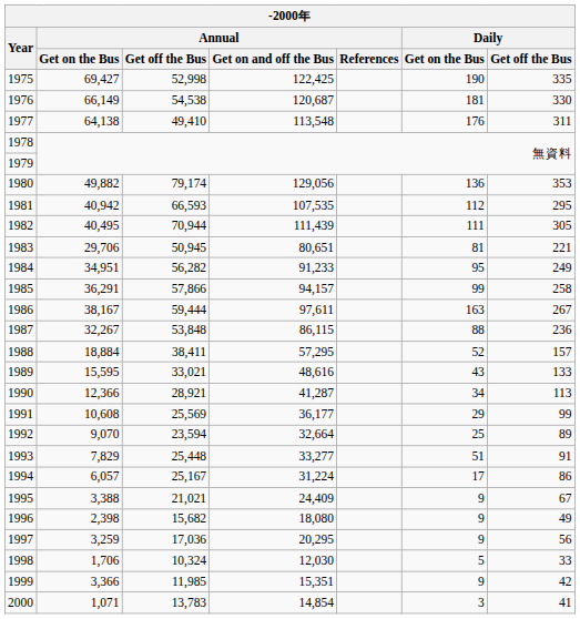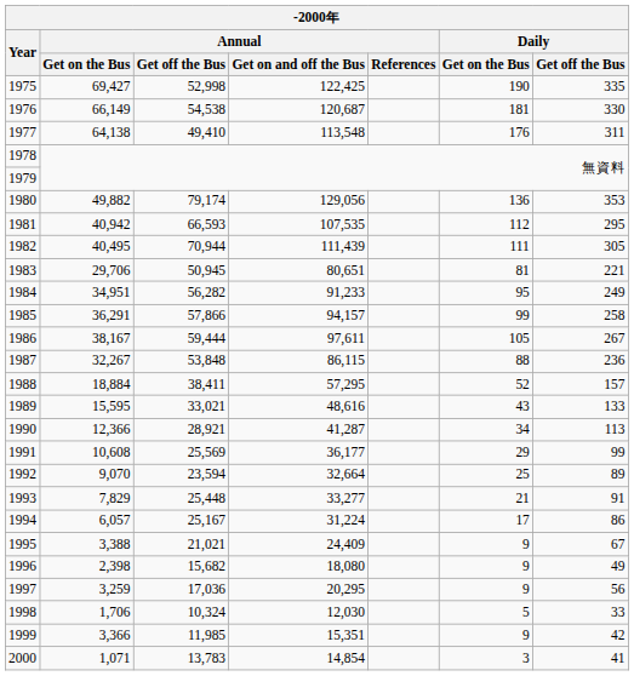 <table class="wikitable mw-collapsible mw-collapsed" style="text-align: right; font-size:85%">
 <tr>
 <th colspan="7">-2000年</th>
 </tr>
 <tr>
 <th rowspan="2">Year</th>
 <th colspan="4">Annual</th>
 <th colspan="2">Daily</th>
 </tr>
 <tr>
 <th>Get on the Bus</th>
 <th>Get off the Bus</th>
 <th>Get on and off the Bus</th>
 <th width="1em">References</th>
 <th>Get on the Bus</th>
 <th>Get off the Bus</th>
 </tr>
 <tr>
 <td>1975</td>
 <td>69,427</td>
 <td>52,998</td>
 <td>122,425</td>
 <td></td>
 <td>190</td>
 <td>335</td>
 </tr>
 <tr>
 <td>1976</td>
 <td>66,149</td>
 <td>54,538</td>
 <td>120,687</td>
 <td></td>
 <td>181</td>
 <td>330</td>
 </tr>
 <tr>
 <td>1977</td>
 <td>64,138</td>
 <td>49,410</td>
 <td>113,548</td>
 <td></td>
 <td>176</td>
 <td>311</td>
 </tr>
 <tr>
 <td>1978</td>
 <td colspan="6" rowspan="2">無資料</td>
 </tr>
 <tr>
 <td>1979</td>
 </tr>
 <tr>
 <td>1980</td>
 <td>49,882</td>
 <td>79,174</td>
 <td>129,056</td>
 <td></td>
 <td>136</td>
 <td>353</td>
 </tr>
 <tr>
 <td>1981</td>
 <td>40,942</td>
 <td>66,593</td>
 <td>107,535</td>
 <td></td>
 <td>112</td>
 <td>295</td>
 </tr>
 <tr>
 <td>1982</td>
 <td>40,495</td>
 <td>70,944</td>
 <td>111,439</td>
 <td></td>
 <td>111</td>
 <td>305</td>
 </tr>
 <tr>
 <td>1983</td>
 <td>29,706</td>
 <td>50,945</td>
 <td>80,651</td>
 <td></td>
 <td>81</td>
 <td>221</td>
 </tr>
 <tr>
 <td>1984</td>
 <td>34,951</td>
 <td>56,282</td>
 <td>91,233</td>
 <td></td>
 <td>95</td>
 <td>249</td>
 </tr>
 <tr>
 <td>1985</td>
 <td>36,291</td>
 <td>57,866</td>
 <td>94,157</td>
 <td></td>
 <td>99</td>
 <td>258</td>
 </tr>
 <tr>
 <td>1986</td>
 <td>38,167</td>
 <td>59,444</td>
 <td>97,611</td>
 <td></td>
-<td>163</td>
+<td>105</td>
 <td>267</td>
 </tr>
 <tr>
 <td>1987</td>
 <td>32,267</td>
 <td>53,848</td>
 <td>86,115</td>
 <td></td>
 <td>88</td>
 <td>236</td>
 </tr>
 <tr>
 <td>1988</td>
 <td>18,884</td>
 <td>38,411</td>
 <td>57,295</td>
 <td></td>
 <td>52</td>
 <td>157</td>
 </tr>
 <tr>
 <td>1989</td>
 <td>15,595</td>
 <td>33,021</td>
 <td>48,616</td>
 <td></td>
 <td>43</td>
 <td>133</td>
 </tr>
 <tr>
 <td>1990</td>
 <td>12,366</td>
 <td>28,921</td>
 <td>41,287</td>
 <td></td>
 <td>34</td>
 <td>113</td>
 </tr>
 <tr>
 <td>1991</td>
 <td>10,608</td>
 <td>25,569</td>
 <td>36,177</td>
 <td></td>
 <td>29</td>
 <td>99</td>
 </tr>
 <tr>
 <td>1992</td>
 <td>9,070</td>
 <td>23,594</td>
 <td>32,664</td>
 <td></td>
 <td>25</td>
 <td>89</td>
 </tr>
 <tr>
 <td>1993</td>
 <td>7,829</td>
 <td>25,448</td>
 <td>33,277</td>
 <td></td>
-<td>51</td>
+<td>21</td>
 <td>91</td>
 </tr>
 <tr>
 <td>1994</td>
 <td>6,057</td>
 <td>25,167</td>
 <td>31,224</td>
 <td></td>
 <td>17</td>
 <td>86</td>
 </tr>
 <tr>
 <td>1995</td>
 <td>3,388</td>
 <td>21,021</td>
 <td>24,409</td>
 <td></td>
 <td>9</td>
 <td>67</td>
 </tr>
 <tr>
 <td>1996</td>
 <td>2,398</td>
 <td>15,682</td>
 <td>18,080</td>
 <td></td>
 <td>9</td>
 <td>49</td>
 </tr>
 <tr>
 <td>1997</td>
 <td>3,259</td>
 <td>17,036</td>
 <td>20,295</td>
 <td></td>
 <td>9</td>
 <td>56</td>
 </tr>
 <tr>
 <td>1998</td>
 <td>1,706</td>
 <td>10,324</td>
 <td>12,030</td>
 <td></td>
 <td>5</td>
 <td>33</td>
 </tr>
 <tr>
 <td>1999</td>
 <td>3,366</td>
 <td>11,985</td>
 <td>15,351</td>
 <td></td>
 <td>9</td>
 <td>42</td>
 </tr>
 <tr>
 <td>2000</td>
 <td>1,071</td>
 <td>13,783</td>
 <td>14,854</td>
 <td></td>
 <td>3</td>
 <td>41</td>
 </tr>
 </table>
